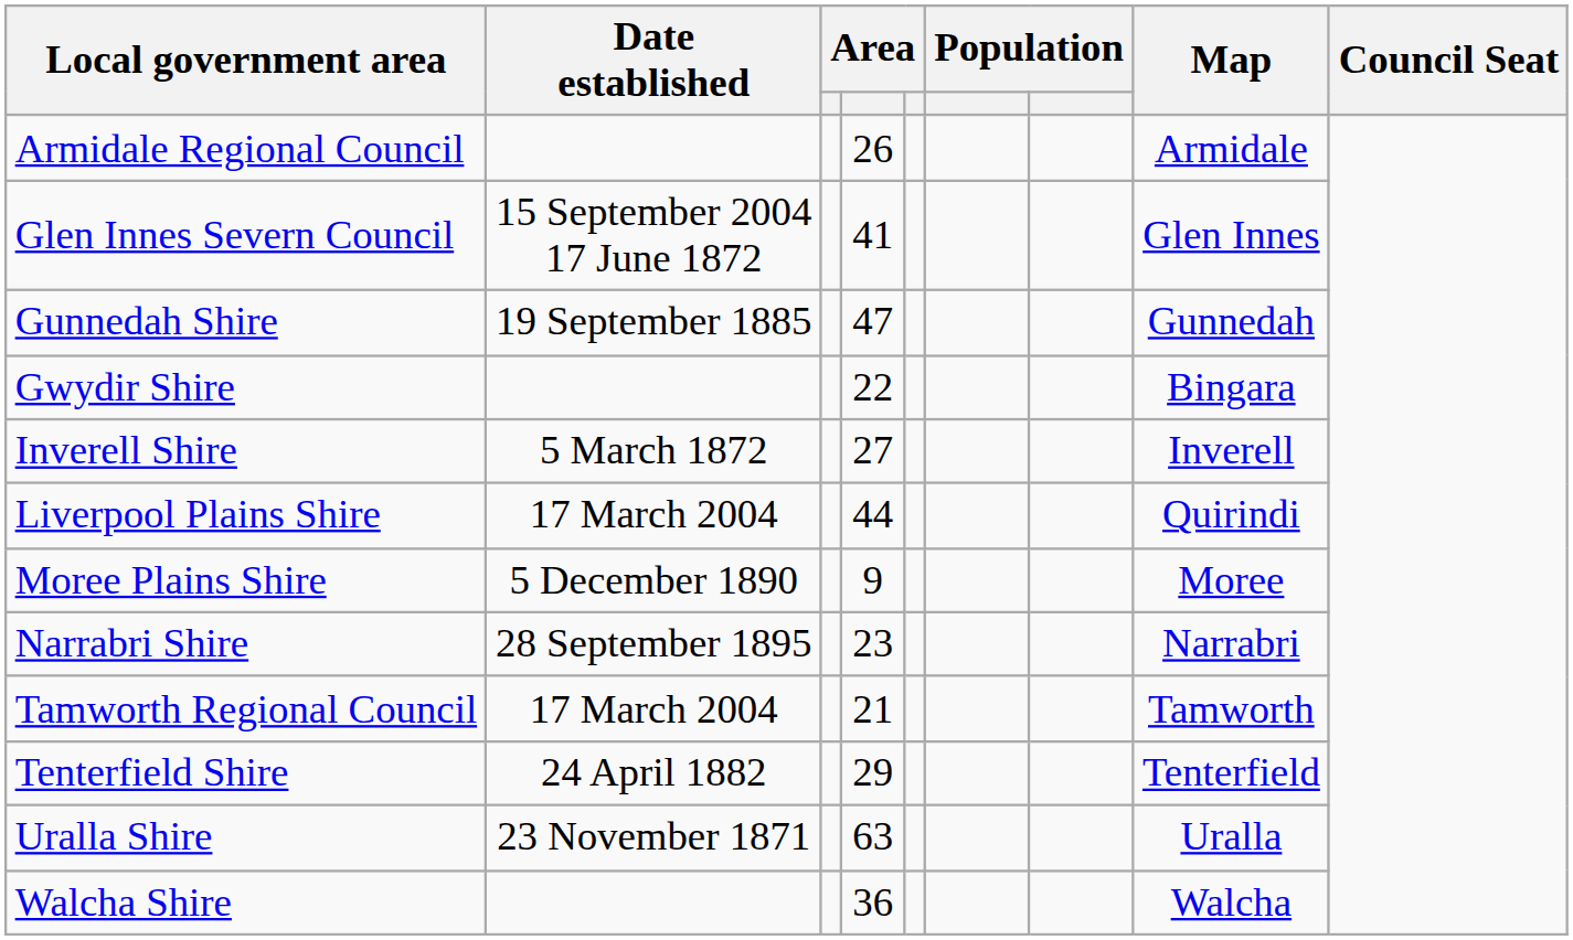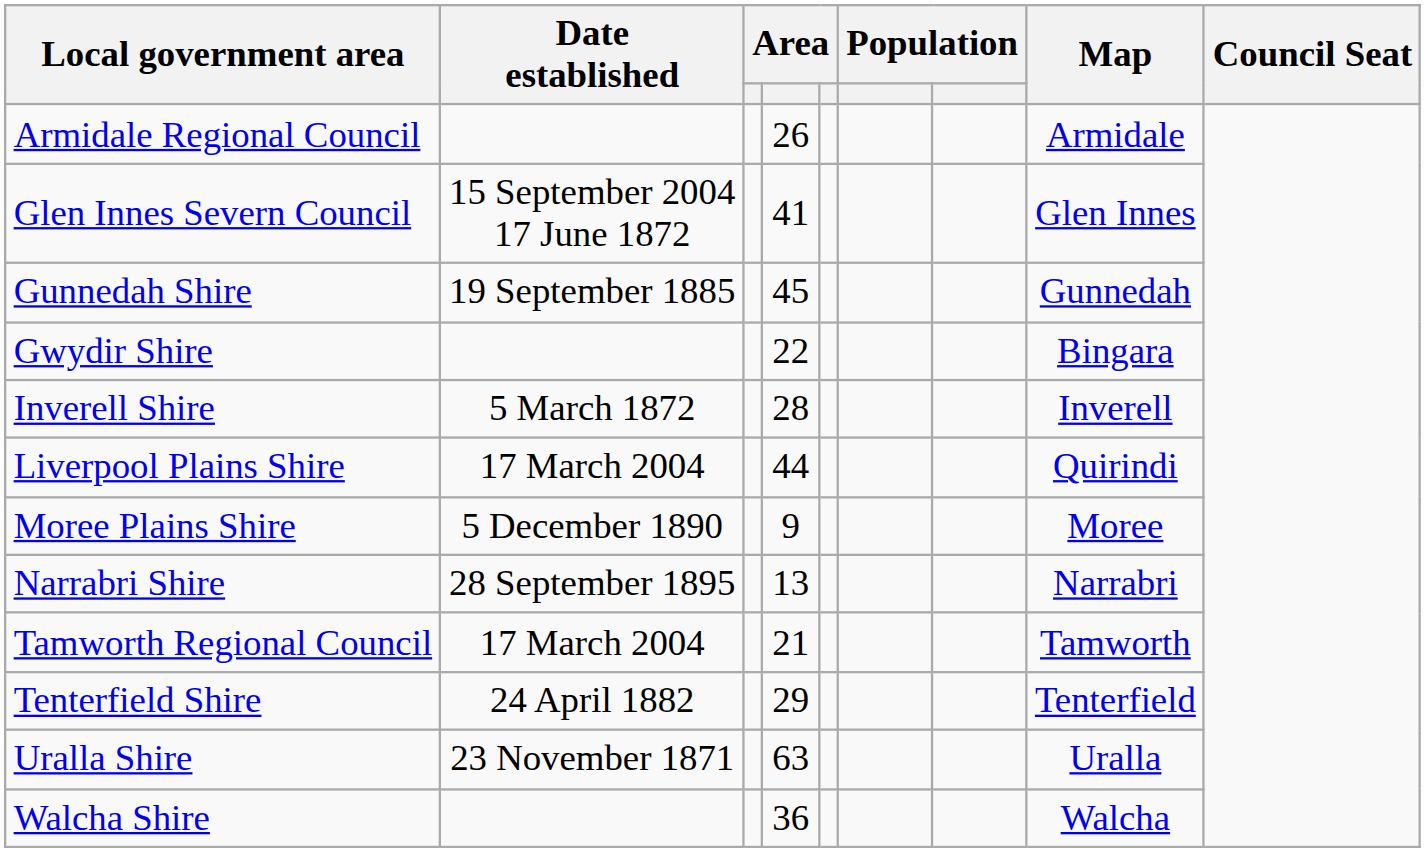 <table class="wikitable sortable" style=text-align:center>
 <tr>
 <th rowspan=2>Local government area</th>
 <th rowspan=2>Date<br>established</th>
 <th colspan=3>Area</th>
 <th colspan=2>Population</th>
 <th class=unsortable rowspan=2>Map</th>
 <th rowspan= 2>Council Seat</th>
 </tr>
 <tr>
 <th></th>
 <th></th>
 <th></th>
 <th></th>
 <th></th>
 </tr>
 <tr>
 <td align=left><a href='#'>Armidale Regional Council</a></td>
 <td></td>
 <td></td>
 <td scope="row">26</td>
 <td align=right></td>
 <td scope="row"></td>
 <td></td>
 <td><a href='#'>Armidale</a></td>
 </tr>
 <tr>
 <td align=left><a href='#'>Glen Innes Severn Council</a></td>
 <td>15 September 2004<br>17 June 1872 </td>
 <td></td>
 <td scope="row">41</td>
 <td align=right></td>
 <td scope="row"></td>
 <td></td>
 <td><a href='#'>Glen Innes</a></td>
 </tr>
 <tr>
 <td align=left><a href='#'>Gunnedah Shire</a></td>
 <td>19 September 1885 </td>
 <td></td>
-<td scope="row">47</td>
+<td scope="row">45</td>
 <td align=right></td>
 <td scope="row"></td>
 <td></td>
 <td><a href='#'>Gunnedah</a></td>
 </tr>
 <tr>
 <td align=left><a href='#'>Gwydir Shire</a></td>
 <td></td>
 <td></td>
 <td>22</td>
 <td align="right"></td>
 <td scope="row"></td>
 <td></td>
 <td><a href='#'>Bingara</a></td>
 </tr>
 <tr>
 <td align=left><a href='#'>Inverell Shire</a></td>
 <td>5 March 1872 </td>
 <td></td>
-<td scope="row">27</td>
+<td scope="row">28</td>
 <td align=right></td>
 <td scope="row"></td>
 <td></td>
 <td><a href='#'>Inverell</a></td>
 </tr>
 <tr>
 <td align=left><a href='#'>Liverpool Plains Shire</a></td>
 <td>17 March 2004</td>
 <td></td>
 <td>44</td>
 <td align="right"></td>
 <td scope="row"></td>
 <td></td>
 <td><a href='#'>Quirindi</a></td>
 </tr>
 <tr>
 <td align=left><a href='#'>Moree Plains Shire</a></td>
 <td>5 December 1890 </td>
 <td></td>
 <td scope="row">9</td>
 <td align=right></td>
 <td scope="row"></td>
 <td></td>
 <td><a href='#'>Moree</a></td>
 </tr>
 <tr>
 <td align=left><a href='#'>Narrabri Shire</a></td>
 <td>28 September 1895 </td>
 <td></td>
-<td scope="row">23</td>
+<td scope="row">13</td>
 <td align=right></td>
 <td scope="row"></td>
 <td></td>
 <td><a href='#'>Narrabri</a></td>
 </tr>
 <tr>
 <td align=left><a href='#'>Tamworth Regional Council</a></td>
 <td>17 March 2004 </td>
 <td></td>
 <td>21</td>
 <td align="right"></td>
 <td scope="row"></td>
 <td></td>
 <td><a href='#'>Tamworth</a></td>
 </tr>
 <tr>
 <td align=left><a href='#'>Tenterfield Shire</a></td>
 <td>24 April 1882 </td>
 <td></td>
 <td scope="row">29</td>
 <td align=right></td>
 <td scope="row"></td>
 <td></td>
 <td><a href='#'>Tenterfield</a></td>
 </tr>
 <tr>
 <td align=left><a href='#'>Uralla Shire</a></td>
 <td>23 November 1871 </td>
 <td></td>
 <td scope="row">63</td>
 <td align=right></td>
 <td scope="row"></td>
 <td></td>
 <td><a href='#'>Uralla</a></td>
 </tr>
 <tr>
 <td align=left><a href='#'>Walcha Shire</a></td>
 <td></td>
 <td></td>
 <td scope="row">36</td>
 <td align=right></td>
 <td scope="row"></td>
 <td></td>
 <td><a href='#'>Walcha</a></td>
 </tr>
 </table>
